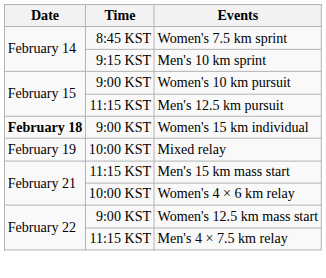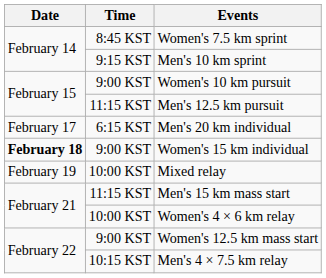 <table class="wikitable">
 <tr>
 <th>Date</th>
 <th>Time</th>
 <th>Events</th>
 </tr>
 <tr>
 <td rowspan=2>February 14</td>
 <td align=right>8:45 KST</td>
 <td>Women's 7.5 km sprint</td>
 </tr>
 <tr>
 <td align=right>9:15 KST</td>
 <td>Men's 10 km sprint</td>
 </tr>
 <tr>
 <td rowspan=2>February 15</td>
 <td align=right>9:00 KST</td>
 <td>Women's 10 km pursuit</td>
 </tr>
 <tr>
 <td align=right>11:15 KST</td>
 <td>Men's 12.5 km pursuit</td>
+</tr>
+<tr>
+<td>February 17</td>
+<td align=right>6:15 KST</td>
+<td>Men's 20 km individual</td>
 </tr>
 <tr>
 <td><strong>February 18</strong></td>
 <td align=right>9:00 KST</td>
 <td>Women's 15 km individual</td>
 </tr>
 <tr>
 <td>February 19</td>
 <td align=right>10:00 KST</td>
 <td>Mixed relay</td>
 </tr>
 <tr>
 <td rowspan=2>February 21</td>
 <td align=right>11:15 KST</td>
 <td>Men's 15 km mass start</td>
 </tr>
 <tr>
 <td align=right>10:00 KST</td>
 <td>Women's 4 × 6 km relay</td>
 </tr>
 <tr>
 <td rowspan=2>February 22</td>
 <td align=right>9:00 KST</td>
 <td>Women's 12.5 km mass start</td>
 </tr>
 <tr>
-<td align=right>11:15 KST</td>
+<td align=right>10:15 KST</td>
 <td>Men's 4 × 7.5 km relay</td>
 </tr>
 </table>
